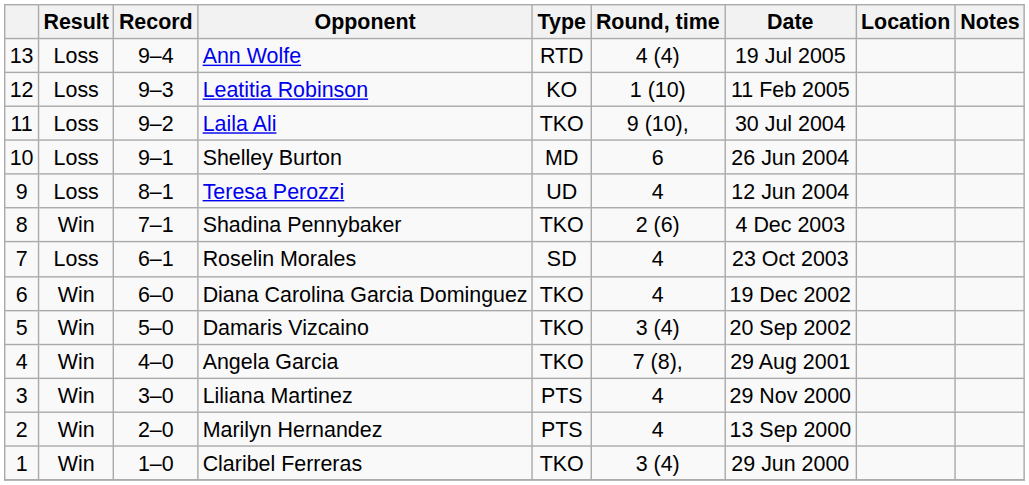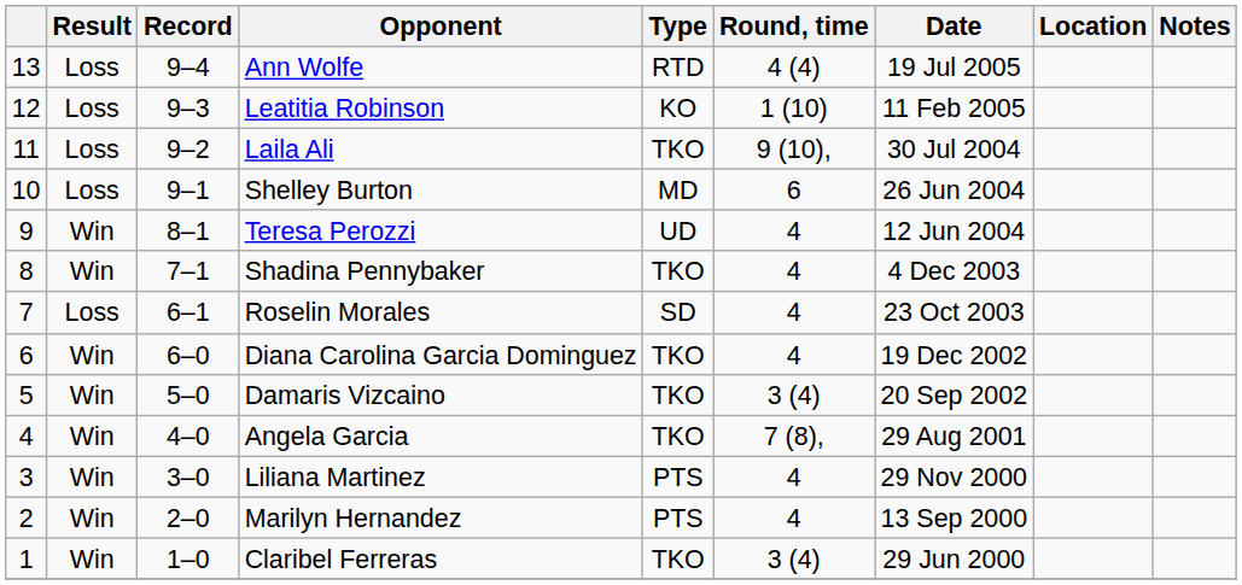 <table class="wikitable" style="text-align:center; font-size:95%">
 <tr>
 <th></th>
 <th>Result</th>
 <th>Record</th>
 <th>Opponent</th>
 <th>Type</th>
 <th>Round, time</th>
 <th>Date</th>
 <th>Location</th>
 <th>Notes</th>
 </tr>
 <tr>
 <td>13</td>
 <td>Loss</td>
 <td>9–4</td>
 <td align=left> <a href='#'>Ann Wolfe</a></td>
 <td>RTD</td>
 <td>4 (4)</td>
 <td>19 Jul 2005</td>
 <td align=left></td>
 <td></td>
 </tr>
 <tr>
 <td>12</td>
 <td>Loss</td>
 <td>9–3</td>
 <td align=left> <a href='#'>Leatitia Robinson</a></td>
 <td>KO</td>
 <td>1 (10)</td>
 <td>11 Feb 2005</td>
 <td align=left></td>
 <td align=left></td>
 </tr>
 <tr>
 <td>11</td>
 <td>Loss</td>
 <td>9–2</td>
 <td align=left> <a href='#'>Laila Ali</a></td>
 <td>TKO</td>
 <td>9 (10), </td>
 <td>30 Jul 2004</td>
 <td align=left></td>
 <td align=left></td>
 </tr>
 <tr>
 <td>10</td>
 <td>Loss</td>
 <td>9–1</td>
 <td align=left> Shelley Burton</td>
 <td>MD</td>
 <td>6</td>
 <td>26 Jun 2004</td>
 <td align=left></td>
 <td></td>
 </tr>
 <tr>
 <td>9</td>
-<td>Loss</td>
+<td>Win</td>
 <td>8–1</td>
 <td align=left> <a href='#'>Teresa Perozzi</a></td>
 <td>UD</td>
 <td>4</td>
 <td>12 Jun 2004</td>
 <td align=left></td>
 <td></td>
 </tr>
 <tr>
 <td>8</td>
 <td>Win</td>
 <td>7–1</td>
 <td align=left> Shadina Pennybaker</td>
 <td>TKO</td>
-<td>2 (6)</td>
+<td>4</td>
 <td>4 Dec 2003</td>
 <td align=left></td>
 <td></td>
 </tr>
 <tr>
 <td>7</td>
 <td>Loss</td>
 <td>6–1</td>
 <td align=left> Roselin Morales</td>
 <td>SD</td>
 <td>4</td>
 <td>23 Oct 2003</td>
 <td align=left></td>
 <td></td>
 </tr>
 <tr>
 <td>6</td>
 <td>Win</td>
 <td>6–0</td>
 <td align=left> Diana Carolina Garcia Dominguez</td>
 <td>TKO</td>
 <td>4</td>
 <td>19 Dec 2002</td>
 <td align=left></td>
 <td></td>
 </tr>
 <tr>
 <td>5</td>
 <td>Win</td>
 <td>5–0</td>
 <td align=left> Damaris Vizcaino</td>
 <td>TKO</td>
 <td>3 (4)</td>
 <td>20 Sep 2002</td>
 <td align=left></td>
 <td></td>
 </tr>
 <tr>
 <td>4</td>
 <td>Win</td>
 <td>4–0</td>
 <td align=left> Angela Garcia</td>
 <td>TKO</td>
 <td>7 (8), </td>
 <td>29 Aug 2001</td>
 <td align=left></td>
 <td></td>
 </tr>
 <tr>
 <td>3</td>
 <td>Win</td>
 <td>3–0</td>
 <td align=left> Liliana Martinez</td>
 <td>PTS</td>
 <td>4</td>
 <td>29 Nov 2000</td>
 <td align=left></td>
 <td></td>
 </tr>
 <tr>
 <td>2</td>
 <td>Win</td>
 <td>2–0</td>
 <td align=left> Marilyn Hernandez</td>
 <td>PTS</td>
 <td>4</td>
 <td>13 Sep 2000</td>
 <td align=left></td>
 <td></td>
 </tr>
 <tr>
 <td>1</td>
 <td>Win</td>
 <td>1–0</td>
 <td align=left> Claribel Ferreras</td>
 <td>TKO</td>
 <td>3 (4)</td>
 <td>29 Jun 2000</td>
 <td align=left></td>
 <td></td>
 </tr>
 <tr>
 </tr>
 </table>
